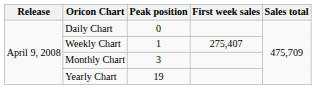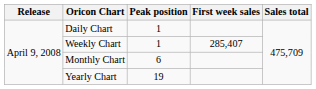 <table class="wikitable">
 <tr>
 <th>Release</th>
 <th>Oricon Chart</th>
 <th>Peak position</th>
 <th>First week sales</th>
 <th>Sales total</th>
 </tr>
 <tr>
 <td rowspan="4">April 9, 2008</td>
 <td>Daily Chart</td>
-<td align="center">0</td>
+<td align="center">1</td>
 <td align="center"></td>
 <td rowspan="4" align="center">475,709</td>
 </tr>
 <tr>
 <td>Weekly Chart</td>
 <td align="center">1</td>
-<td align="center">275,407</td>
+<td align="center">285,407</td>
 </tr>
 <tr>
 <td>Monthly Chart</td>
-<td align="center">3</td>
+<td align="center">6</td>
 <td></td>
 </tr>
 <tr>
 <td>Yearly Chart</td>
 <td align="center">19</td>
 <td></td>
 </tr>
 </table>
